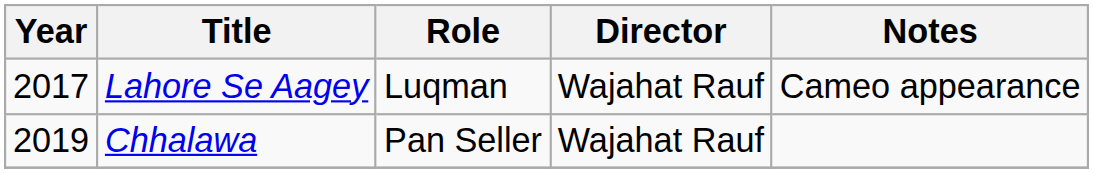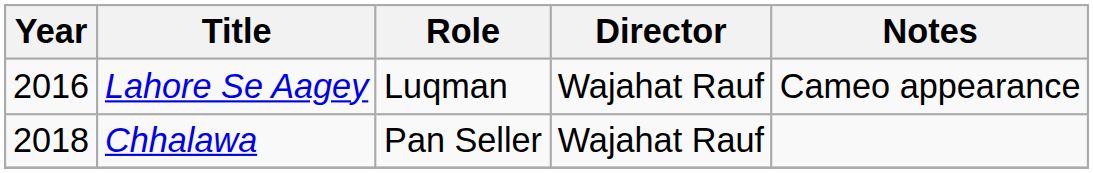 <table class="wikitable sortable plainrowheaders">
 <tr>
 <th>Year</th>
 <th>Title</th>
 <th>Role</th>
 <th>Director</th>
 <th>Notes</th>
 </tr>
 <tr>
-<td>2017</td>
+<td>2016</td>
 <td><em><a href='#'>Lahore Se Aagey</a></em></td>
 <td>Luqman</td>
 <td>Wajahat Rauf</td>
 <td>Cameo appearance</td>
 </tr>
 <tr>
-<td 2019>2019</td>
+<td 2019>2018</td>
 <td><em><a href='#'>Chhalawa</a></em></td>
 <td>Pan Seller</td>
 <td>Wajahat Rauf</td>
 <td></td>
 </tr>
 <tr>
 </tr>
 </table>
